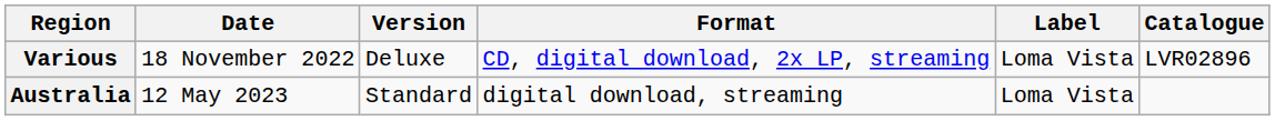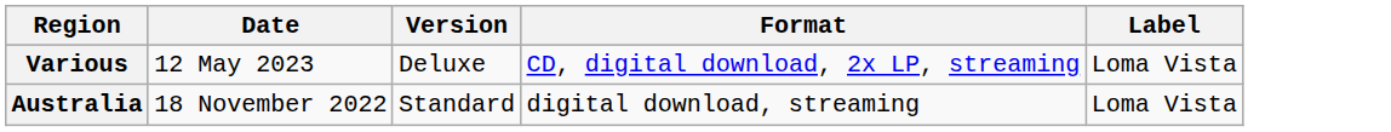 <table class="wikitable plainrowheaders">
 <tr>
 <th scope="col">Region</th>
 <th scope="col">Date</th>
 <th scope="col">Version</th>
 <th scope="col">Format</th>
 <th scope="col">Label</th>
-<th scope="col">Catalogue</th>
 </tr>
 <tr>
 <th scope="row">Various</th>
-<td>18 November 2022</td>
+<td>12 May 2023</td>
 <td>Deluxe</td>
 <td><a href='#'>CD</a>, <a href='#'>digital download</a>, <a href='#'>2x LP</a>, <a href='#'>streaming</a></td>
 <td>Loma Vista</td>
-<td>LVR02896</td>
 </tr>
 <tr>
 <th scope="row">Australia</th>
-<td>12 May 2023</td>
+<td>18 November 2022</td>
 <td>Standard</td>
 <td>digital download, streaming</td>
 <td>Loma Vista</td>
-<td></td>
 </tr>
 </table>
